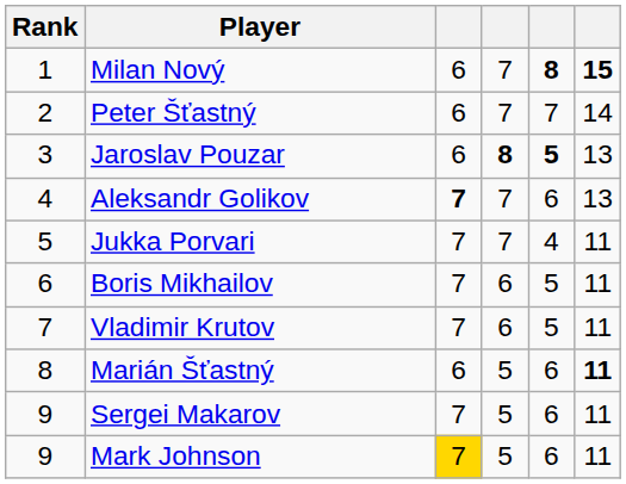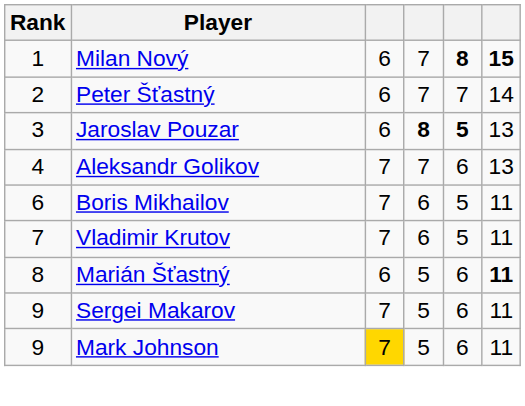 <table class="wikitable" style="text-align:center;">
 <tr>
 <th width="20">Rank</th>
 <th width="200">Player</th>
 <th width="20"></th>
 <th width="20"></th>
 <th width="20"></th>
 <th width="20"></th>
 </tr>
 <tr>
 <td>1</td>
 <td align=left> <a href='#'>Milan Nový</a></td>
 <td>6</td>
 <td>7</td>
 <td><strong>8</strong></td>
 <td><strong>15</strong></td>
 </tr>
 <tr>
 <td>2</td>
 <td align=left> <a href='#'>Peter Šťastný</a></td>
 <td>6</td>
 <td>7</td>
 <td>7</td>
 <td>14</td>
 </tr>
 <tr>
 <td>3</td>
 <td align=left> <a href='#'>Jaroslav Pouzar</a></td>
 <td>6</td>
 <td><strong>8</strong></td>
 <td><strong>5</strong></td>
 <td>13</td>
 </tr>
 <tr>
 <td>4</td>
 <td align=left> <a href='#'>Aleksandr Golikov</a></td>
-<td><strong>7</strong></td>
+<td>7</td>
 <td>7</td>
 <td>6</td>
 <td>13</td>
-</tr>
-<tr>
-<td>5</td>
-<td align=left> <a href='#'>Jukka Porvari</a></td>
-<td>7</td>
-<td>7</td>
-<td>4</td>
-<td>11</td>
 </tr>
 <tr>
 <td>6</td>
 <td align=left> <a href='#'>Boris Mikhailov</a></td>
 <td>7</td>
 <td>6</td>
 <td>5</td>
 <td>11</td>
 </tr>
 <tr>
 <td>7</td>
 <td align=left> <a href='#'>Vladimir Krutov</a></td>
 <td>7</td>
 <td>6</td>
 <td>5</td>
 <td>11</td>
 </tr>
 <tr>
 <td>8</td>
 <td align=left> <a href='#'>Marián Šťastný</a></td>
 <td>6</td>
 <td>5</td>
 <td>6</td>
 <td><strong>11</strong></td>
 </tr>
 <tr>
 <td>9</td>
 <td align=left> <a href='#'>Sergei Makarov</a></td>
 <td>7</td>
 <td>5</td>
 <td>6</td>
 <td>11</td>
 </tr>
 <tr>
 <td>9</td>
 <td align=left> <a href='#'>Mark Johnson</a></td>
 <td style="background: gold;">7</td>
 <td>5</td>
 <td>6</td>
 <td>11</td>
 </tr>
 </table>
